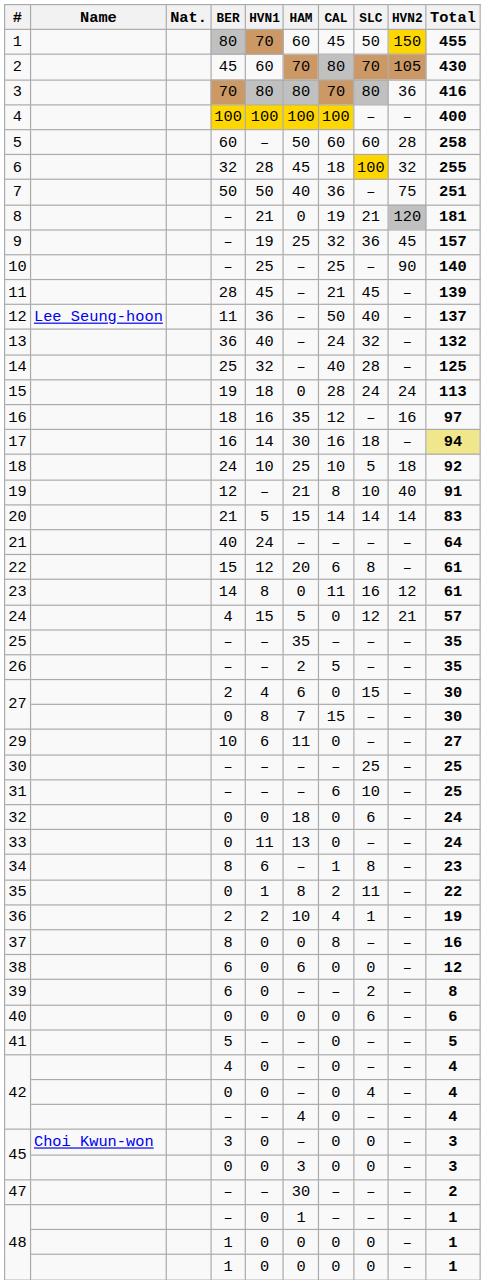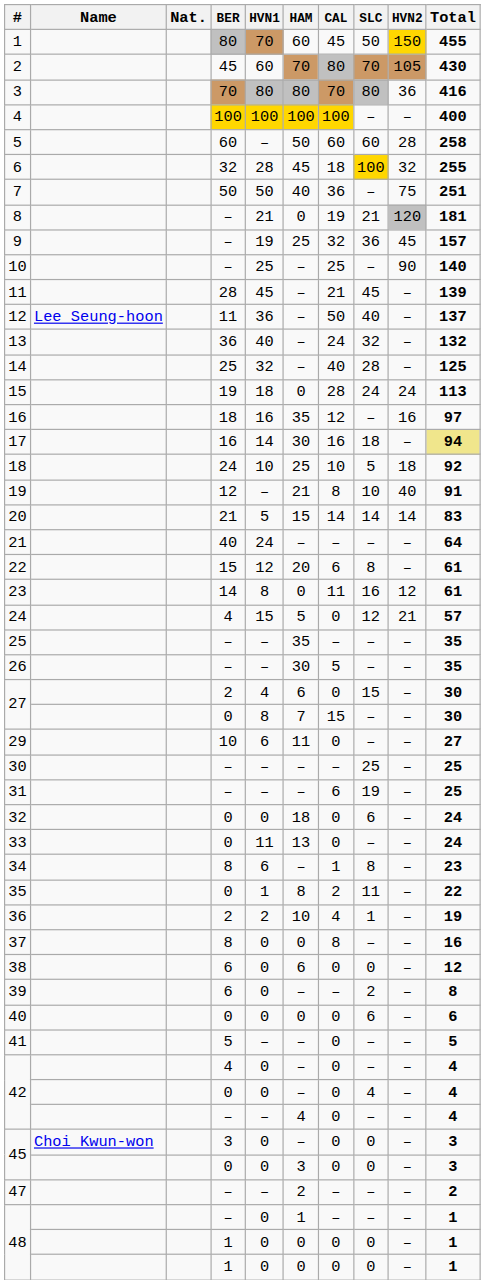 <table class="wikitable sortable" style="text-align:center;">
 <tr>
 <th>#</th>
 <th>Name</th>
 <th>Nat.</th>
 <th><small>BER</small></th>
 <th><small>HVN1</small></th>
 <th><small>HAM</small></th>
 <th><small>CAL</small></th>
 <th><small>SLC</small></th>
 <th><small>HVN2</small></th>
 <th>Total</th>
 </tr>
 <tr>
 <td>1</td>
 <td align=left><strong></strong></td>
 <td></td>
 <td bgcolor="silver">80</td>
 <td bgcolor=CC9966>70</td>
 <td>60</td>
 <td>45</td>
 <td>50</td>
 <td bgcolor="gold">150</td>
 <td><strong>455</strong></td>
 </tr>
 <tr>
 <td>2</td>
 <td align=left></td>
 <td></td>
 <td>45</td>
 <td>60</td>
 <td bgcolor=CC9966>70</td>
 <td bgcolor="silver">80</td>
 <td bgcolor=CC9966>70</td>
 <td bgcolor=CC9966>105</td>
 <td><strong>430</strong></td>
 </tr>
 <tr>
 <td>3</td>
 <td align=left></td>
 <td></td>
 <td bgcolor=CC9966>70</td>
 <td bgcolor="silver">80</td>
 <td bgcolor="silver">80</td>
 <td bgcolor=CC9966>70</td>
 <td bgcolor="silver">80</td>
 <td>36</td>
 <td><strong>416</strong></td>
 </tr>
 <tr>
 <td>4</td>
 <td align=left></td>
 <td></td>
 <td bgcolor="gold">100</td>
 <td bgcolor="gold">100</td>
 <td bgcolor="gold">100</td>
 <td bgcolor="gold">100</td>
 <td>–</td>
 <td>–</td>
 <td><strong>400</strong></td>
 </tr>
 <tr>
 <td>5</td>
 <td align=left></td>
 <td></td>
 <td>60</td>
 <td>–</td>
 <td>50</td>
 <td>60</td>
 <td>60</td>
 <td>28</td>
 <td><strong>258</strong></td>
 </tr>
 <tr>
 <td>6</td>
 <td align=left></td>
 <td></td>
 <td>32</td>
 <td>28</td>
 <td>45</td>
 <td>18</td>
 <td bgcolor="gold">100</td>
 <td>32</td>
 <td><strong>255</strong></td>
 </tr>
 <tr>
 <td>7</td>
 <td align=left></td>
 <td></td>
 <td>50</td>
 <td>50</td>
 <td>40</td>
 <td>36</td>
 <td>–</td>
 <td>75</td>
 <td><strong>251</strong></td>
 </tr>
 <tr>
 <td>8</td>
 <td align=left></td>
 <td></td>
 <td>–</td>
 <td>21</td>
 <td>0</td>
 <td>19</td>
 <td>21</td>
 <td bgcolor="silver">120</td>
 <td><strong>181</strong></td>
 </tr>
 <tr>
 <td>9</td>
 <td align=left></td>
 <td></td>
 <td>–</td>
 <td>19</td>
 <td>25</td>
 <td>32</td>
 <td>36</td>
 <td>45</td>
 <td><strong>157</strong></td>
 </tr>
 <tr>
 <td>10</td>
 <td align=left></td>
 <td></td>
 <td>–</td>
 <td>25</td>
 <td>–</td>
 <td>25</td>
 <td>–</td>
 <td>90</td>
 <td><strong>140</strong></td>
 </tr>
 <tr>
 <td>11</td>
 <td align=left></td>
 <td></td>
 <td>28</td>
 <td>45</td>
 <td>–</td>
 <td>21</td>
 <td>45</td>
 <td>–</td>
 <td><strong>139</strong></td>
 </tr>
 <tr>
 <td>12</td>
 <td align=left><a href='#'>Lee Seung-hoon</a></td>
 <td></td>
 <td>11</td>
 <td>36</td>
 <td>–</td>
 <td>50</td>
 <td>40</td>
 <td>–</td>
 <td><strong>137</strong></td>
 </tr>
 <tr>
 <td>13</td>
 <td align=left></td>
 <td></td>
 <td>36</td>
 <td>40</td>
 <td>–</td>
 <td>24</td>
 <td>32</td>
 <td>–</td>
 <td><strong>132</strong></td>
 </tr>
 <tr>
 <td>14</td>
 <td align=left></td>
 <td></td>
 <td>25</td>
 <td>32</td>
 <td>–</td>
 <td>40</td>
 <td>28</td>
 <td>–</td>
 <td><strong>125</strong></td>
 </tr>
 <tr>
 <td>15</td>
 <td align=left></td>
 <td></td>
 <td>19</td>
 <td>18</td>
 <td>0</td>
 <td>28</td>
 <td>24</td>
 <td>24</td>
 <td><strong>113</strong></td>
 </tr>
 <tr>
 <td>16</td>
 <td align=left></td>
 <td></td>
 <td>18</td>
 <td>16</td>
 <td>35</td>
 <td>12</td>
 <td>–</td>
 <td>16</td>
 <td><strong>97</strong></td>
 </tr>
 <tr>
 <td>17</td>
 <td align=left></td>
 <td></td>
 <td>16</td>
 <td>14</td>
 <td>30</td>
 <td>16</td>
 <td>18</td>
 <td>–</td>
 <td style="background: khaki;"><strong>94</strong></td>
 </tr>
 <tr>
 <td>18</td>
 <td align=left></td>
 <td></td>
 <td>24</td>
 <td>10</td>
 <td>25</td>
 <td>10</td>
 <td>5</td>
 <td>18</td>
 <td><strong>92</strong></td>
 </tr>
 <tr>
 <td>19</td>
 <td align=left></td>
 <td></td>
 <td>12</td>
 <td>–</td>
 <td>21</td>
 <td>8</td>
 <td>10</td>
 <td>40</td>
 <td><strong>91</strong></td>
 </tr>
 <tr>
 <td>20</td>
 <td align=left></td>
 <td></td>
 <td>21</td>
 <td>5</td>
 <td>15</td>
 <td>14</td>
 <td>14</td>
 <td>14</td>
 <td><strong>83</strong></td>
 </tr>
 <tr>
 <td>21</td>
 <td align=left></td>
 <td></td>
 <td>40</td>
 <td>24</td>
 <td>–</td>
 <td>–</td>
 <td>–</td>
 <td>–</td>
 <td><strong>64</strong></td>
 </tr>
 <tr>
 <td>22</td>
 <td align=left></td>
 <td></td>
 <td>15</td>
 <td>12</td>
 <td>20</td>
 <td>6</td>
 <td>8</td>
 <td>–</td>
 <td><strong>61</strong></td>
 </tr>
 <tr>
 <td>23</td>
 <td align=left></td>
 <td></td>
 <td>14</td>
 <td>8</td>
 <td>0</td>
 <td>11</td>
 <td>16</td>
 <td>12</td>
 <td><strong>61</strong></td>
 </tr>
 <tr>
 <td>24</td>
 <td align=left></td>
 <td></td>
 <td>4</td>
 <td>15</td>
 <td>5</td>
 <td>0</td>
 <td>12</td>
 <td>21</td>
 <td><strong>57</strong></td>
 </tr>
 <tr>
 <td>25</td>
 <td align=left></td>
 <td></td>
 <td>–</td>
 <td>–</td>
 <td>35</td>
 <td>–</td>
 <td>–</td>
 <td>–</td>
 <td><strong>35</strong></td>
 </tr>
 <tr>
 <td>26</td>
 <td align=left></td>
 <td></td>
 <td>–</td>
 <td>–</td>
-<td>2</td>
+<td>30</td>
 <td>5</td>
 <td>–</td>
 <td>–</td>
 <td><strong>35</strong></td>
 </tr>
 <tr>
 <td rowspan=2>27</td>
 <td align=left></td>
 <td></td>
 <td>2</td>
 <td>4</td>
 <td>6</td>
 <td>0</td>
 <td>15</td>
 <td>–</td>
 <td><strong>30</strong></td>
 </tr>
 <tr>
 <td align=left></td>
 <td></td>
 <td>0</td>
 <td>8</td>
 <td>7</td>
 <td>15</td>
 <td>–</td>
 <td>–</td>
 <td><strong>30</strong></td>
 </tr>
 <tr>
 <td>29</td>
 <td align=left></td>
 <td></td>
 <td>10</td>
 <td>6</td>
 <td>11</td>
 <td>0</td>
 <td>–</td>
 <td>–</td>
 <td><strong>27</strong></td>
 </tr>
 <tr>
 <td>30</td>
 <td align=left></td>
 <td></td>
 <td>–</td>
 <td>–</td>
 <td>–</td>
 <td>–</td>
 <td>25</td>
 <td>–</td>
 <td><strong>25</strong></td>
 </tr>
 <tr>
 <td>31</td>
 <td align=left></td>
 <td></td>
 <td>–</td>
 <td>–</td>
 <td>–</td>
 <td>6</td>
-<td>10</td>
+<td>19</td>
 <td>–</td>
 <td><strong>25</strong></td>
 </tr>
 <tr>
 <td>32</td>
 <td align=left></td>
 <td></td>
 <td>0</td>
 <td>0</td>
 <td>18</td>
 <td>0</td>
 <td>6</td>
 <td>–</td>
 <td><strong>24</strong></td>
 </tr>
 <tr>
 <td>33</td>
 <td align=left></td>
 <td></td>
 <td>0</td>
 <td>11</td>
 <td>13</td>
 <td>0</td>
 <td>–</td>
 <td>–</td>
 <td><strong>24</strong></td>
 </tr>
 <tr>
 <td>34</td>
 <td align=left></td>
 <td></td>
 <td>8</td>
 <td>6</td>
 <td>–</td>
 <td>1</td>
 <td>8</td>
 <td>–</td>
 <td><strong>23</strong></td>
 </tr>
 <tr>
 <td>35</td>
 <td align=left></td>
 <td></td>
 <td>0</td>
 <td>1</td>
 <td>8</td>
 <td>2</td>
 <td>11</td>
 <td>–</td>
 <td><strong>22</strong></td>
 </tr>
 <tr>
 <td>36</td>
 <td align=left></td>
 <td></td>
 <td>2</td>
 <td>2</td>
 <td>10</td>
 <td>4</td>
 <td>1</td>
 <td>–</td>
 <td><strong>19</strong></td>
 </tr>
 <tr>
 <td>37</td>
 <td align=left></td>
 <td></td>
 <td>8</td>
 <td>0</td>
 <td>0</td>
 <td>8</td>
 <td>–</td>
 <td>–</td>
 <td><strong>16</strong></td>
 </tr>
 <tr>
 <td>38</td>
 <td align=left></td>
 <td></td>
 <td>6</td>
 <td>0</td>
 <td>6</td>
 <td>0</td>
 <td>0</td>
 <td>–</td>
 <td><strong>12</strong></td>
 </tr>
 <tr>
 <td>39</td>
 <td align=left></td>
 <td></td>
 <td>6</td>
 <td>0</td>
 <td>–</td>
 <td>–</td>
 <td>2</td>
 <td>–</td>
 <td><strong>8</strong></td>
 </tr>
 <tr>
 <td>40</td>
 <td align=left></td>
 <td></td>
 <td>0</td>
 <td>0</td>
 <td>0</td>
 <td>0</td>
 <td>6</td>
 <td>–</td>
 <td><strong>6</strong></td>
 </tr>
 <tr>
 <td>41</td>
 <td align=left></td>
 <td></td>
 <td>5</td>
 <td>–</td>
 <td>–</td>
 <td>0</td>
 <td>–</td>
 <td>–</td>
 <td><strong>5</strong></td>
 </tr>
 <tr>
 <td rowspan=3>42</td>
 <td align=left></td>
 <td></td>
 <td>4</td>
 <td>0</td>
 <td>–</td>
 <td>0</td>
 <td>–</td>
 <td>–</td>
 <td><strong>4</strong></td>
 </tr>
 <tr>
 <td align=left></td>
 <td></td>
 <td>0</td>
 <td>0</td>
 <td>–</td>
 <td>0</td>
 <td>4</td>
 <td>–</td>
 <td><strong>4</strong></td>
 </tr>
 <tr>
 <td align=left></td>
 <td></td>
 <td>–</td>
 <td>–</td>
 <td>4</td>
 <td>0</td>
 <td>–</td>
 <td>–</td>
 <td><strong>4</strong></td>
 </tr>
 <tr>
 <td rowspan=2>45</td>
 <td align=left><a href='#'>Choi Kwun-won</a></td>
 <td></td>
 <td>3</td>
 <td>0</td>
 <td>–</td>
 <td>0</td>
 <td>0</td>
 <td>–</td>
 <td><strong>3</strong></td>
 </tr>
 <tr>
 <td align=left></td>
 <td></td>
 <td>0</td>
 <td>0</td>
 <td>3</td>
 <td>0</td>
 <td>0</td>
 <td>–</td>
 <td><strong>3</strong></td>
 </tr>
 <tr>
 <td>47</td>
 <td align=left></td>
 <td></td>
 <td>–</td>
 <td>–</td>
-<td>30</td>
+<td>2</td>
 <td>–</td>
 <td>–</td>
 <td>–</td>
 <td><strong>2</strong></td>
 </tr>
 <tr>
 <td rowspan=3>48</td>
 <td align=left></td>
 <td></td>
 <td>–</td>
 <td>0</td>
 <td>1</td>
 <td>–</td>
 <td>–</td>
 <td>–</td>
 <td><strong>1</strong></td>
 </tr>
 <tr>
 <td align=left></td>
 <td></td>
 <td>1</td>
 <td>0</td>
 <td>0</td>
 <td>0</td>
 <td>0</td>
 <td>–</td>
 <td><strong>1</strong></td>
 </tr>
 <tr>
 <td align=left></td>
 <td></td>
 <td>1</td>
 <td>0</td>
 <td>0</td>
 <td>0</td>
 <td>0</td>
 <td>–</td>
 <td><strong>1</strong></td>
 </tr>
 </table>
